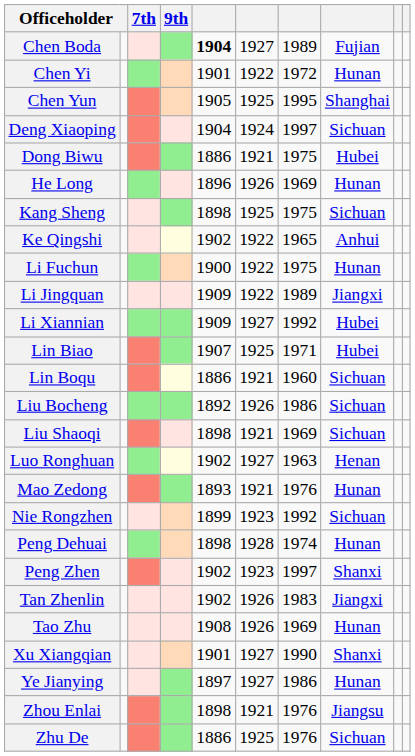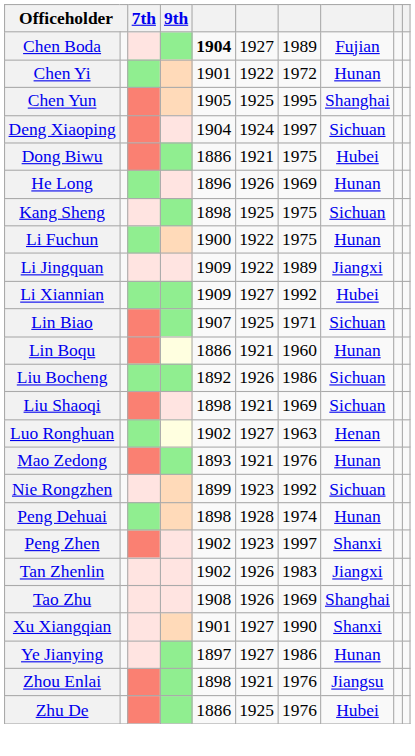 <table class="wikitable sortable" style=text-align:center>
 <tr>
 <th scope=col colspan="2">Officeholder</th>
 <th scope=col><a href='#'>7th</a></th>
 <th scope=col><a href='#'>9th</a></th>
 <th scope=col></th>
 <th scope=col></th>
 <th scope=col></th>
 <th scope=col></th>
 <th scope=col></th>
 <th scope=col class="unsortable"></th>
 </tr>
 <tr>
 <th align="center" scope="row" style="font-weight:normal;"><a href='#'>Chen Boda</a></th>
 <td></td>
 <td bgcolor = MistyRose></td>
 <td bgcolor = LightGreen></td>
 <td><strong>1904</strong></td>
 <td>1927</td>
 <td>1989</td>
 <td><a href='#'>Fujian</a></td>
 <td></td>
 <td></td>
 </tr>
 <tr>
 <th align="center" scope="row" style="font-weight:normal;"><a href='#'>Chen Yi</a></th>
 <td></td>
 <td bgcolor = LightGreen></td>
 <td bgcolor = PeachPuff></td>
 <td>1901</td>
 <td>1922</td>
 <td>1972</td>
 <td><a href='#'>Hunan</a></td>
 <td></td>
 <td></td>
 </tr>
 <tr>
 <th align="center" scope="row" style="font-weight:normal;"><a href='#'>Chen Yun</a></th>
 <td></td>
 <td bgcolor = Salmon></td>
 <td bgcolor = PeachPuff></td>
 <td>1905</td>
 <td>1925</td>
 <td>1995</td>
 <td><a href='#'>Shanghai</a></td>
 <td></td>
 <td></td>
 </tr>
 <tr>
 <th align="center" scope="row" style="font-weight:normal;"><a href='#'>Deng Xiaoping</a></th>
 <td></td>
 <td bgcolor = Salmon></td>
 <td bgcolor = MistyRose></td>
 <td>1904</td>
 <td>1924</td>
 <td>1997</td>
 <td><a href='#'>Sichuan</a></td>
 <td></td>
 <td></td>
 </tr>
 <tr>
 <th align="center" scope="row" style="font-weight:normal;"><a href='#'>Dong Biwu</a></th>
 <td></td>
 <td bgcolor = Salmon></td>
 <td bgcolor = LightGreen></td>
 <td>1886</td>
 <td>1921</td>
 <td>1975</td>
 <td><a href='#'>Hubei</a></td>
 <td></td>
 <td></td>
 </tr>
 <tr>
 <th align="center" scope="row" style="font-weight:normal;"><a href='#'>He Long</a></th>
 <td></td>
 <td bgcolor = LightGreen></td>
 <td bgcolor = MistyRose></td>
 <td>1896</td>
 <td>1926</td>
 <td>1969</td>
 <td><a href='#'>Hunan</a></td>
 <td></td>
 <td></td>
 </tr>
 <tr>
 <th align="center" scope="row" style="font-weight:normal;"><a href='#'>Kang Sheng</a></th>
 <td></td>
 <td bgcolor = MistyRose></td>
 <td bgcolor = LightGreen></td>
 <td>1898</td>
 <td>1925</td>
 <td>1975</td>
 <td><a href='#'>Sichuan</a></td>
 <td></td>
 <td></td>
 </tr>
 <tr>
-<th align="center" scope="row" style="font-weight:normal;"><a href='#'>Ke Qingshi</a></th>
-<td></td>
-<td bgcolor = MistyRose></td>
-<td bgcolor = LightYellow></td>
-<td>1902</td>
-<td>1922</td>
-<td>1965</td>
-<td><a href='#'>Anhui</a></td>
-<td></td>
-<td></td>
-</tr>
-<tr>
 <th align="center" scope="row" style="font-weight:normal;"><a href='#'>Li Fuchun</a></th>
 <td></td>
 <td bgcolor = LightGreen></td>
 <td bgcolor = PeachPuff></td>
 <td>1900</td>
 <td>1922</td>
 <td>1975</td>
 <td><a href='#'>Hunan</a></td>
 <td></td>
 <td></td>
 </tr>
 <tr>
 <th align="center" scope="row" style="font-weight:normal;"><a href='#'>Li Jingquan</a></th>
 <td></td>
 <td bgcolor = MistyRose></td>
 <td bgcolor = MistyRose></td>
 <td>1909</td>
 <td>1922</td>
 <td>1989</td>
 <td><a href='#'>Jiangxi</a></td>
 <td></td>
 <td></td>
 </tr>
 <tr>
 <th align="center" scope="row" style="font-weight:normal;"><a href='#'>Li Xiannian</a></th>
 <td></td>
 <td bgcolor = LightGreen></td>
 <td bgcolor = LightGreen></td>
 <td>1909</td>
 <td>1927</td>
 <td>1992</td>
 <td><a href='#'>Hubei</a></td>
 <td></td>
 <td></td>
 </tr>
 <tr>
 <th align="center" scope="row" style="font-weight:normal;"><a href='#'>Lin Biao</a></th>
 <td></td>
 <td bgcolor = Salmon></td>
 <td bgcolor = LightGreen></td>
 <td>1907</td>
 <td>1925</td>
 <td>1971</td>
-<td><a href='#'>Hubei</a></td>
+<td><a href='#'>Sichuan</a></td>
 <td></td>
 <td></td>
 </tr>
 <tr>
 <th align="center" scope="row" style="font-weight:normal;"><a href='#'>Lin Boqu</a></th>
 <td></td>
 <td bgcolor = Salmon></td>
 <td bgcolor = LightYellow></td>
 <td>1886</td>
 <td>1921</td>
 <td>1960</td>
-<td><a href='#'>Sichuan</a></td>
+<td><a href='#'>Hunan</a></td>
 <td></td>
 <td></td>
 </tr>
 <tr>
 <th align="center" scope="row" style="font-weight:normal;"><a href='#'>Liu Bocheng</a></th>
 <td></td>
 <td bgcolor = LightGreen></td>
 <td bgcolor = LightGreen></td>
 <td>1892</td>
 <td>1926</td>
 <td>1986</td>
 <td><a href='#'>Sichuan</a></td>
 <td></td>
 <td></td>
 </tr>
 <tr>
 <th align="center" scope="row" style="font-weight:normal;"><a href='#'>Liu Shaoqi</a></th>
 <td></td>
 <td bgcolor = Salmon></td>
 <td bgcolor = MistyRose></td>
 <td>1898</td>
 <td>1921</td>
 <td>1969</td>
 <td><a href='#'>Sichuan</a></td>
 <td></td>
 <td></td>
 </tr>
 <tr>
 <th align="center" scope="row" style="font-weight:normal;"><a href='#'>Luo Ronghuan</a></th>
 <td></td>
 <td bgcolor = LightGreen></td>
 <td bgcolor = LightYellow></td>
 <td>1902</td>
 <td>1927</td>
 <td>1963</td>
 <td><a href='#'>Henan</a></td>
 <td></td>
 <td></td>
 </tr>
 <tr>
 <th align="center" scope="row" style="font-weight:normal;"><a href='#'>Mao Zedong</a></th>
 <td></td>
 <td bgcolor = Salmon></td>
 <td bgcolor = LightGreen></td>
 <td>1893</td>
 <td>1921</td>
 <td>1976</td>
 <td><a href='#'>Hunan</a></td>
 <td></td>
 <td></td>
 </tr>
 <tr>
 <th align="center" scope="row" style="font-weight:normal;"><a href='#'>Nie Rongzhen</a></th>
 <td></td>
 <td bgcolor = MistyRose></td>
 <td bgcolor = PeachPuff></td>
 <td>1899</td>
 <td>1923</td>
 <td>1992</td>
 <td><a href='#'>Sichuan</a></td>
 <td></td>
 <td></td>
 </tr>
 <tr>
 <th align="center" scope="row" style="font-weight:normal;"><a href='#'>Peng Dehuai</a></th>
 <td></td>
 <td bgcolor = LightGreen></td>
 <td bgcolor = PeachPuff></td>
 <td>1898</td>
 <td>1928</td>
 <td>1974</td>
 <td><a href='#'>Hunan</a></td>
 <td></td>
 <td></td>
 </tr>
 <tr>
 <th align="center" scope="row" style="font-weight:normal;"><a href='#'>Peng Zhen</a></th>
 <td></td>
 <td bgcolor = Salmon></td>
 <td bgcolor = MistyRose></td>
 <td>1902</td>
 <td>1923</td>
 <td>1997</td>
 <td><a href='#'>Shanxi</a></td>
 <td></td>
 <td></td>
 </tr>
 <tr>
 <th align="center" scope="row" style="font-weight:normal;"><a href='#'>Tan Zhenlin</a></th>
 <td></td>
 <td bgcolor = MistyRose></td>
 <td bgcolor = MistyRose></td>
 <td>1902</td>
 <td>1926</td>
 <td>1983</td>
 <td><a href='#'>Jiangxi</a></td>
 <td></td>
 <td></td>
 </tr>
 <tr>
 <th align="center" scope="row" style="font-weight:normal;"><a href='#'>Tao Zhu</a></th>
 <td></td>
 <td bgcolor = MistyRose></td>
 <td bgcolor = MistyRose></td>
 <td>1908</td>
 <td>1926</td>
 <td>1969</td>
-<td><a href='#'>Hunan</a></td>
+<td><a href='#'>Shanghai</a></td>
 <td></td>
 <td></td>
 </tr>
 <tr>
 <th align="center" scope="row" style="font-weight:normal;"><a href='#'>Xu Xiangqian</a></th>
 <td></td>
 <td bgcolor = MistyRose></td>
 <td bgcolor = PeachPuff></td>
 <td>1901</td>
 <td>1927</td>
 <td>1990</td>
 <td><a href='#'>Shanxi</a></td>
 <td></td>
 <td></td>
 </tr>
 <tr>
 <th align="center" scope="row" style="font-weight:normal;"><a href='#'>Ye Jianying</a></th>
 <td></td>
 <td bgcolor = MistyRose></td>
 <td bgcolor = LightGreen></td>
 <td>1897</td>
 <td>1927</td>
 <td>1986</td>
 <td><a href='#'>Hunan</a></td>
 <td></td>
 <td></td>
 </tr>
 <tr>
 <th align="center" scope="row" style="font-weight:normal;"><a href='#'>Zhou Enlai</a></th>
 <td></td>
 <td bgcolor = Salmon></td>
 <td bgcolor = LightGreen></td>
 <td>1898</td>
 <td>1921</td>
 <td>1976</td>
 <td><a href='#'>Jiangsu</a></td>
 <td></td>
 <td></td>
 </tr>
 <tr>
 <th align="center" scope="row" style="font-weight:normal;"><a href='#'>Zhu De</a></th>
 <td></td>
 <td bgcolor = Salmon></td>
 <td bgcolor = LightGreen></td>
 <td>1886</td>
 <td>1925</td>
 <td>1976</td>
-<td><a href='#'>Sichuan</a></td>
+<td><a href='#'>Hubei</a></td>
 <td></td>
 <td></td>
 </tr>
 </table>
